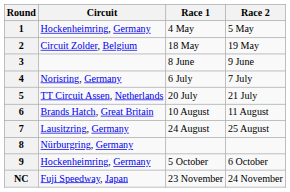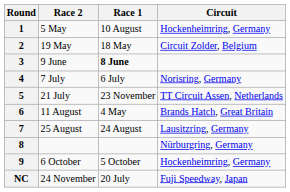 <table class=wikitable style="font-size:85%;">
 <tr>
 <th>Round</th>
+<th>Race 2</th>
+<th>Race 1</th>
 <th>Circuit</th>
-<th>Race 1</th>
-<th>Race 2</th>
 </tr>
 <tr>
 <th>1</th>
+<td>5 May</td>
+<td>10 August</td>
 <td> <a href='#'>Hockenheimring</a>, <a href='#'>Germany</a></td>
-<td>4 May</td>
-<td>5 May</td>
 </tr>
 <tr>
 <th>2</th>
+<td>19 May</td>
+<td>18 May</td>
 <td> <a href='#'>Circuit Zolder</a>, <a href='#'>Belgium</a></td>
-<td>18 May</td>
-<td>19 May</td>
 </tr>
 <tr>
 <th>3</th>
+<td>9 June</td>
+<td><strong>8 June</strong></td>
 <td></td>
-<td>8 June</td>
-<td>9 June</td>
 </tr>
 <tr>
 <th>4</th>
+<td>7 July</td>
+<td>6 July</td>
 <td> <a href='#'>Norisring</a>, <a href='#'>Germany</a></td>
-<td>6 July</td>
-<td>7 July</td>
 </tr>
 <tr>
 <th>5</th>
+<td>21 July</td>
+<td>23 November</td>
 <td> <a href='#'>TT Circuit Assen</a>, <a href='#'>Netherlands</a></td>
-<td>20 July</td>
-<td>21 July</td>
 </tr>
 <tr>
 <th>6</th>
+<td>11 August</td>
+<td>4 May</td>
 <td> <a href='#'>Brands Hatch</a>, <a href='#'>Great Britain</a></td>
-<td>10 August</td>
-<td>11 August</td>
 </tr>
 <tr>
 <th>7</th>
+<td>25 August</td>
+<td>24 August</td>
 <td> <a href='#'>Lausitzring</a>, <a href='#'>Germany</a></td>
-<td>24 August</td>
-<td>25 August</td>
 </tr>
 <tr>
 <th>8</th>
-<td> <a href='#'>Nürburgring</a>, <a href='#'>Germany</a></td>
 <td></td>
 <td></td>
+<td> <a href='#'>Nürburgring</a>, <a href='#'>Germany</a></td>
 </tr>
 <tr>
 <th>9</th>
+<td>6 October</td>
+<td>5 October</td>
 <td> <a href='#'>Hockenheimring</a>, <a href='#'>Germany</a></td>
-<td>5 October</td>
-<td>6 October</td>
 </tr>
 <tr>
 <th>NC</th>
+<td>24 November</td>
+<td>20 July</td>
 <td> <a href='#'>Fuji Speedway</a>, <a href='#'>Japan</a></td>
-<td>23 November</td>
-<td>24 November</td>
 </tr>
 </table>
